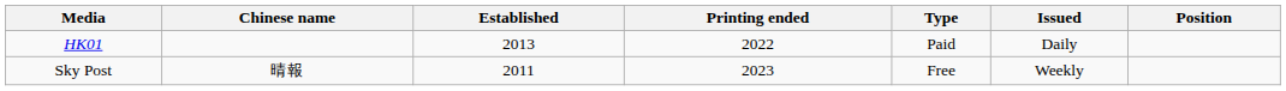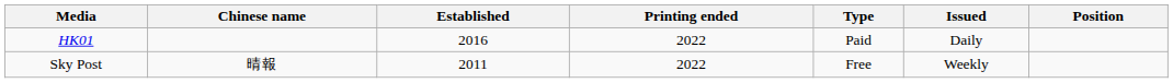 <table class="wikitable" style=" width:100%; text-align:center; margin:0 auto">
 <tr>
 <th>Media</th>
 <th>Chinese name</th>
 <th>Established</th>
 <th>Printing ended</th>
 <th>Type</th>
 <th>Issued</th>
 <th>Position</th>
 </tr>
 <tr>
 <td><em><a href='#'>HK01</a></em></td>
 <td></td>
-<td>2013</td>
+<td>2016</td>
 <td>2022</td>
 <td>Paid</td>
 <td>Daily</td>
 <td></td>
 </tr>
 <tr>
 <td>Sky Post</td>
 <td>晴報</td>
 <td>2011</td>
-<td>2023</td>
+<td>2022</td>
 <td>Free</td>
 <td>Weekly</td>
 <td></td>
 </tr>
 </table>
